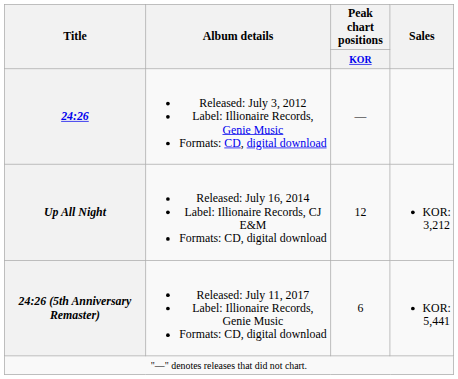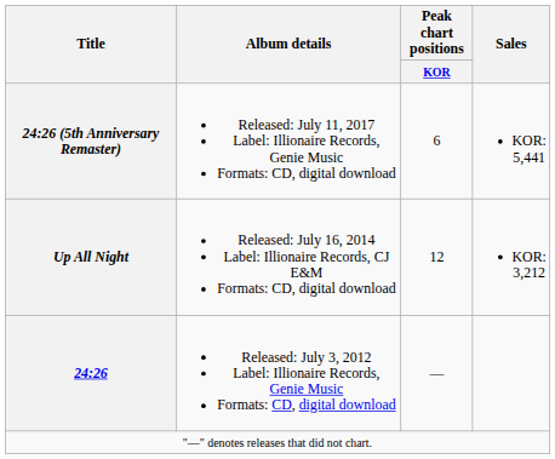 <table class="wikitable plainrowheaders" style="text-align:center;">
 <tr>
 <th scope="col" rowspan="2" style="width:15em;">Title</th>
 <th scope="col" rowspan="2" style="width:20em;">Album details</th>
 <th scope="col" colspan="1" style="width:5em;">Peak chart positions</th>
 <th scope="col" rowspan="2">Sales</th>
 </tr>
 <tr>
 <th><small><a href='#'>KOR</a></small><br></th>
 </tr>
 <tr>
-<th scope="row"><em><a href='#'>24:26</a></em></th>
-<td><br><ul><li>Released: July 3, 2012</li><li>Label: Illionaire Records, <a href='#'>Genie Music</a></li><li>Formats: <a href='#'>CD</a>, <a href='#'>digital download</a></li></ul></td>
-<td>—</td>
-<td></td>
+<th scope="row"><em>24:26 (5th Anniversary Remaster)</em></th>
+<td><br><ul><li>Released: July 11, 2017</li><li>Label: Illionaire Records, Genie Music</li><li>Formats: CD, digital download</li></ul></td>
+<td>6</td>
+<td><br><ul><li>KOR: 5,441</li></ul></td>
 </tr>
 <tr>
 <th scope="row"><em>Up All Night</em></th>
 <td><br><ul><li>Released: July 16, 2014</li><li>Label: Illionaire Records, CJ E&M</li><li>Formats: CD, digital download</li></ul></td>
 <td>12</td>
 <td><br><ul><li>KOR: 3,212</li></ul></td>
 </tr>
 <tr>
-<th scope="row"><em>24:26 (5th Anniversary Remaster)</em></th>
-<td><br><ul><li>Released: July 11, 2017</li><li>Label: Illionaire Records, Genie Music</li><li>Formats: CD, digital download</li></ul></td>
-<td>6</td>
-<td><br><ul><li>KOR: 5,441</li></ul></td>
+<th scope="row"><em><a href='#'>24:26</a></em></th>
+<td><br><ul><li>Released: July 3, 2012</li><li>Label: Illionaire Records, <a href='#'>Genie Music</a></li><li>Formats: <a href='#'>CD</a>, <a href='#'>digital download</a></li></ul></td>
+<td>—</td>
+<td></td>
 </tr>
 <tr>
 <td colspan="4" align="center"><small>"—" denotes releases that did not chart.</small></td>
 </tr>
 </table>
